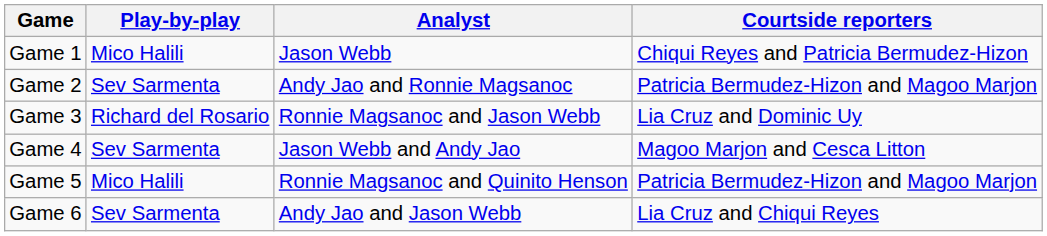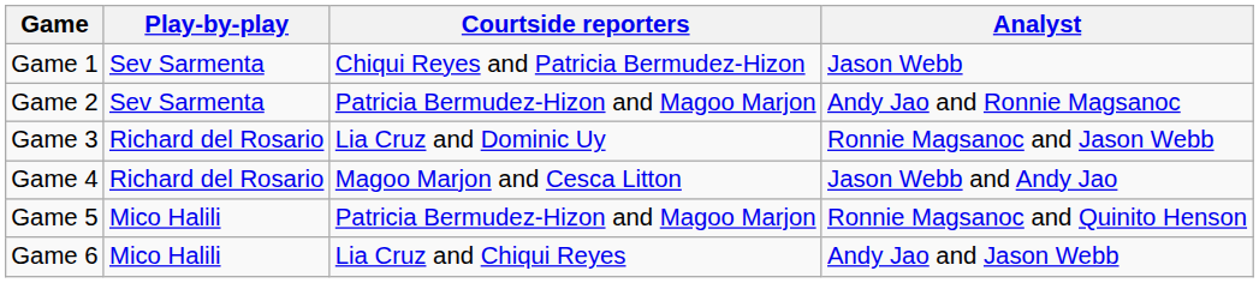 <table class=wikitable>
 <tr>
 <th>Game</th>
 <th><a href='#'>Play-by-play</a></th>
+<th><a href='#'>Courtside reporters</a></th>
 <th><a href='#'>Analyst</a></th>
-<th><a href='#'>Courtside reporters</a></th>
 </tr>
 <tr>
 <td>Game 1</td>
-<td><a href='#'>Mico Halili</a></td>
+<td><a href='#'>Sev Sarmenta</a></td>
+<td><a href='#'>Chiqui Reyes</a> and <a href='#'>Patricia Bermudez-Hizon</a></td>
 <td><a href='#'>Jason Webb</a></td>
-<td><a href='#'>Chiqui Reyes</a> and <a href='#'>Patricia Bermudez-Hizon</a></td>
 </tr>
 <tr>
 <td>Game 2</td>
 <td><a href='#'>Sev Sarmenta</a></td>
+<td><a href='#'>Patricia Bermudez-Hizon</a> and <a href='#'>Magoo Marjon</a></td>
 <td><a href='#'>Andy Jao</a> and <a href='#'>Ronnie Magsanoc</a></td>
-<td><a href='#'>Patricia Bermudez-Hizon</a> and <a href='#'>Magoo Marjon</a></td>
 </tr>
 <tr>
 <td>Game 3</td>
 <td><a href='#'>Richard del Rosario</a></td>
+<td><a href='#'>Lia Cruz</a> and <a href='#'>Dominic Uy</a></td>
 <td><a href='#'>Ronnie Magsanoc</a> and <a href='#'>Jason Webb</a></td>
-<td><a href='#'>Lia Cruz</a> and <a href='#'>Dominic Uy</a></td>
 </tr>
 <tr>
 <td>Game 4</td>
-<td><a href='#'>Sev Sarmenta</a></td>
+<td><a href='#'>Richard del Rosario</a></td>
+<td><a href='#'>Magoo Marjon</a> and <a href='#'>Cesca Litton</a></td>
 <td><a href='#'>Jason Webb</a> and <a href='#'>Andy Jao</a></td>
-<td><a href='#'>Magoo Marjon</a> and <a href='#'>Cesca Litton</a></td>
 </tr>
 <tr>
 <td>Game 5</td>
 <td><a href='#'>Mico Halili</a></td>
+<td><a href='#'>Patricia Bermudez-Hizon</a> and <a href='#'>Magoo Marjon</a></td>
 <td><a href='#'>Ronnie Magsanoc</a> and <a href='#'>Quinito Henson</a></td>
-<td><a href='#'>Patricia Bermudez-Hizon</a> and <a href='#'>Magoo Marjon</a></td>
 </tr>
 <tr>
 <td>Game 6</td>
-<td><a href='#'>Sev Sarmenta</a></td>
+<td><a href='#'>Mico Halili</a></td>
+<td><a href='#'>Lia Cruz</a> and <a href='#'>Chiqui Reyes</a></td>
 <td><a href='#'>Andy Jao</a> and <a href='#'>Jason Webb</a></td>
-<td><a href='#'>Lia Cruz</a> and <a href='#'>Chiqui Reyes</a></td>
 </tr>
 </table>
